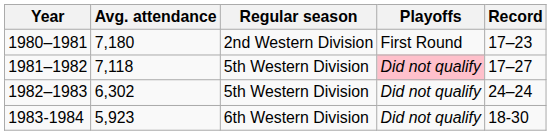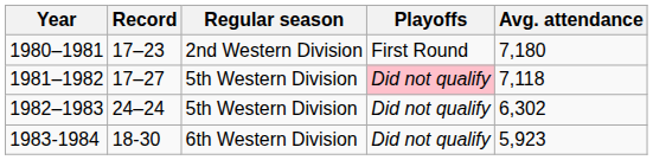 <table class="wikitable">
 <tr>
 <th>Year</th>
-<th>Avg. attendance</th>
+<th>Record</th>
 <th>Regular season</th>
 <th>Playoffs</th>
-<th>Record</th>
+<th>Avg. attendance</th>
 </tr>
 <tr>
 <td>1980–1981</td>
-<td>7,180</td>
+<td>17–23</td>
 <td>2nd Western Division</td>
 <td>First Round</td>
-<td>17–23</td>
+<td>7,180</td>
 </tr>
 <tr>
 <td>1981–1982</td>
-<td>7,118</td>
+<td>17–27</td>
 <td>5th Western Division</td>
 <td style="background: pink;"><em>Did not qualify</em></td>
-<td>17–27</td>
+<td>7,118</td>
 </tr>
 <tr>
 <td>1982–1983</td>
-<td>6,302</td>
+<td>24–24</td>
 <td>5th Western Division</td>
 <td><em>Did not qualify</em></td>
-<td>24–24</td>
+<td>6,302</td>
 </tr>
 <tr>
 <td>1983-1984</td>
-<td>5,923</td>
+<td>18-30</td>
 <td>6th Western Division</td>
 <td><em>Did not qualify</em></td>
-<td>18-30</td>
+<td>5,923</td>
 </tr>
 </table>
